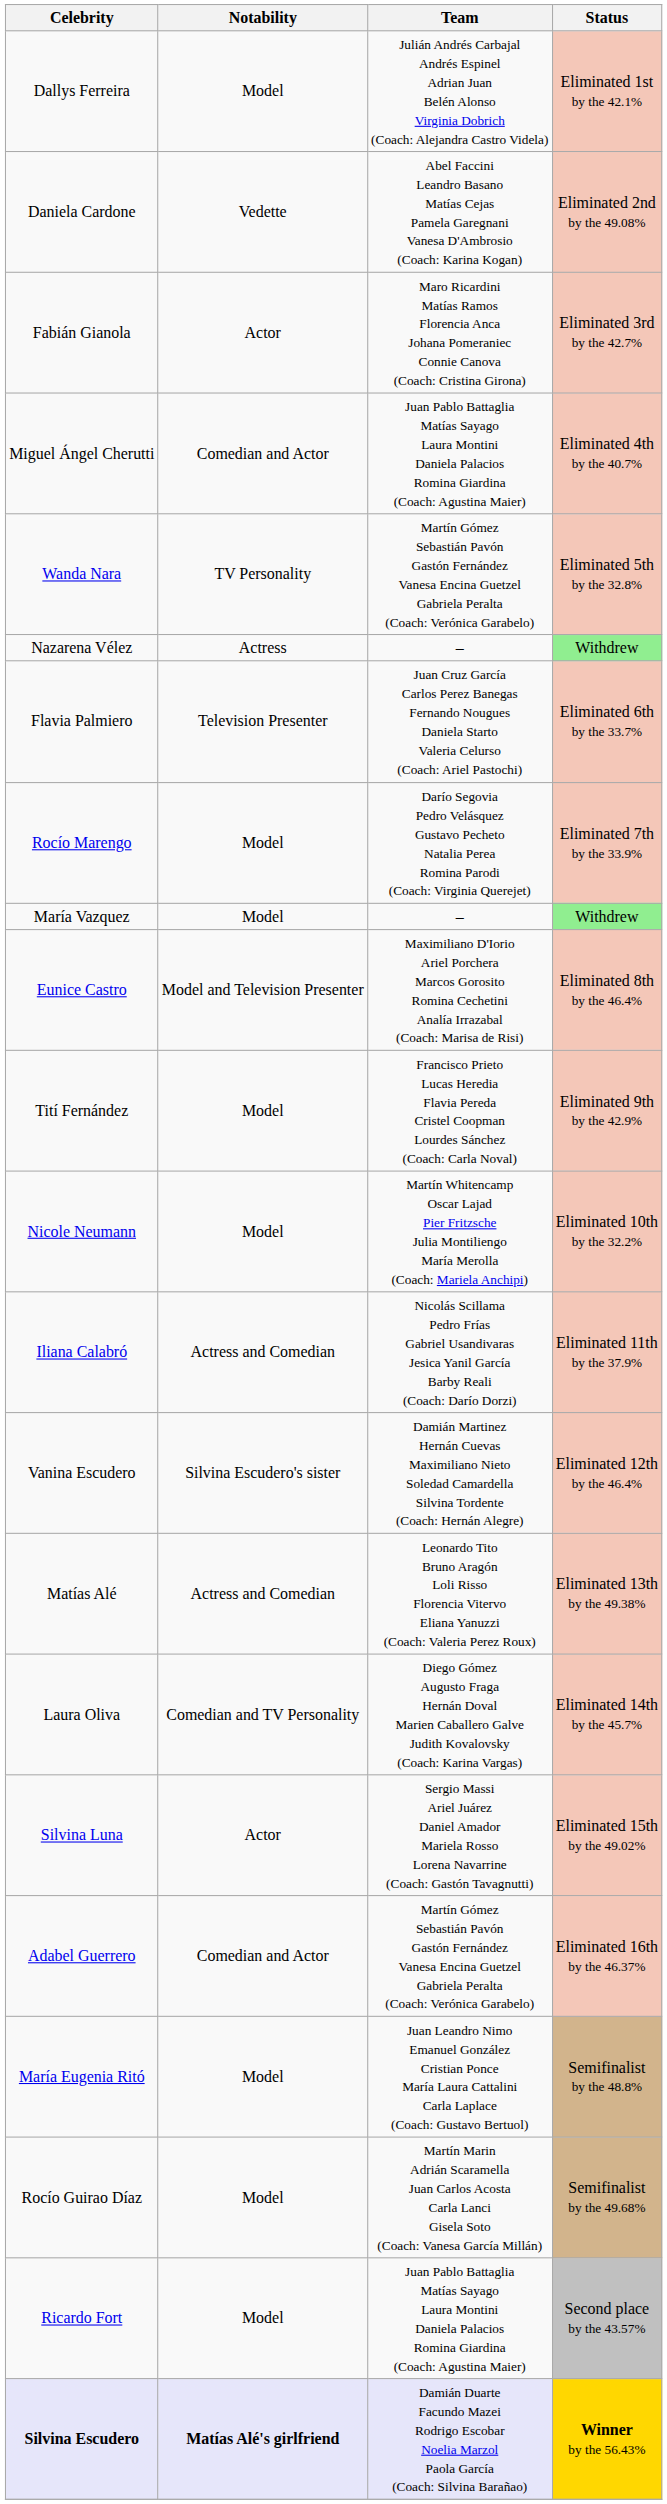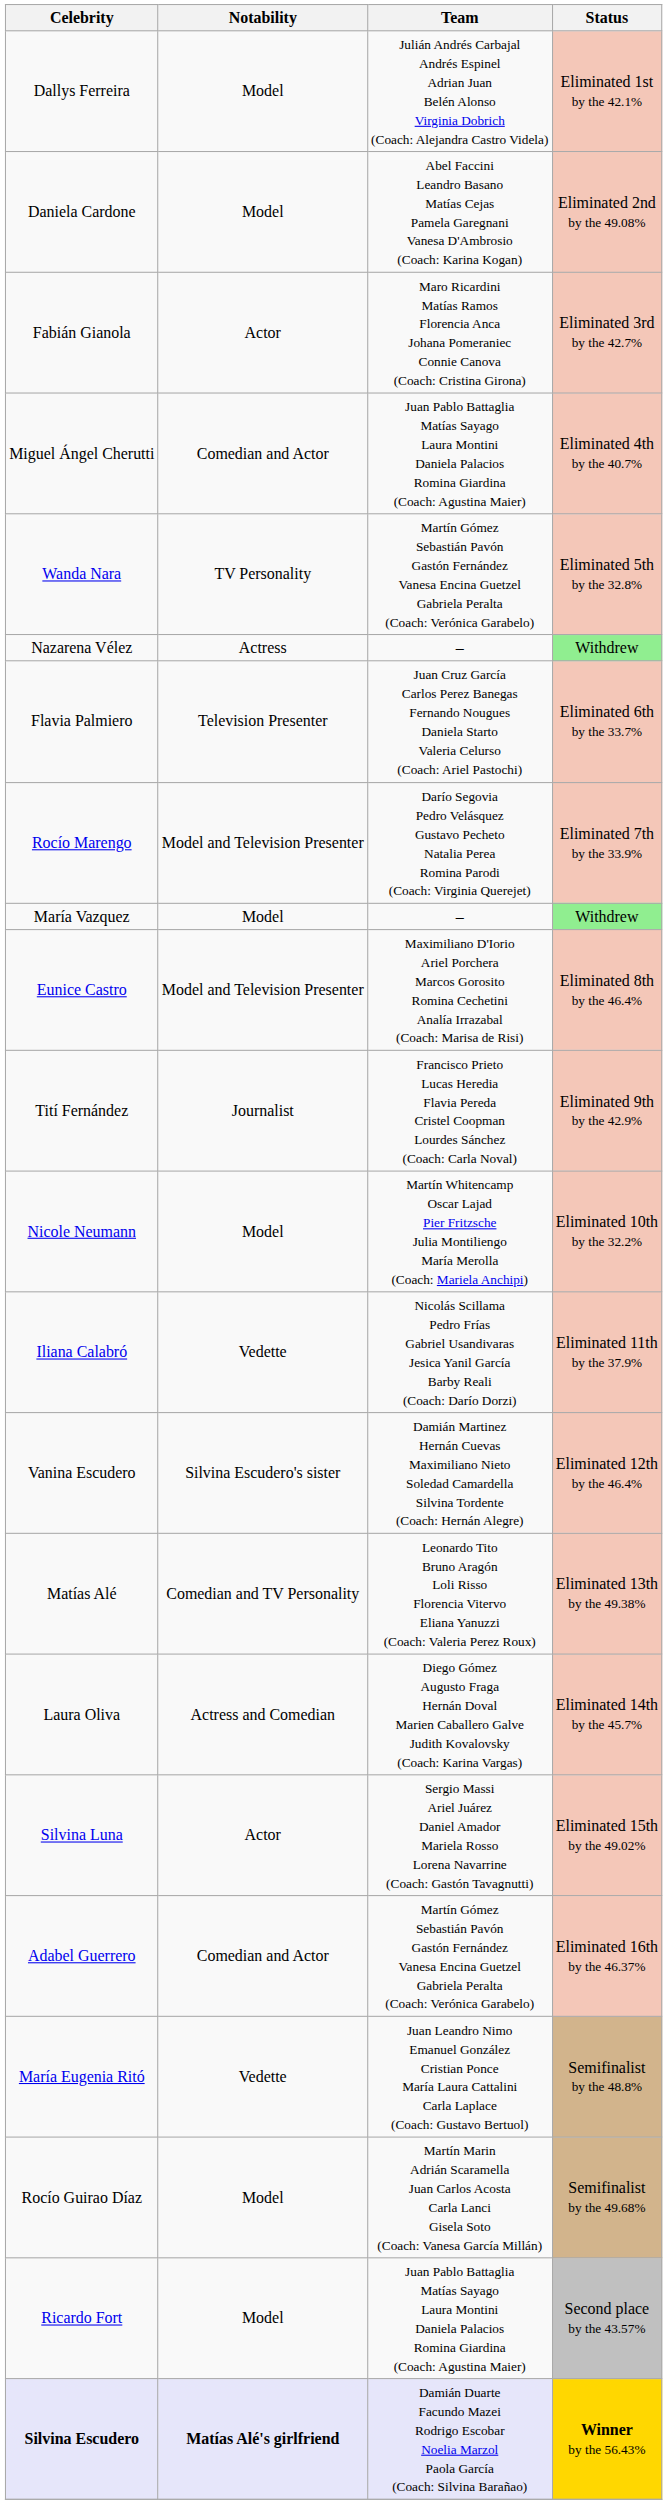 <table class="wikitable sortable" style="text-align: center; margin:auto; font-size:95%">
 <tr>
 <th>Celebrity</th>
 <th>Notability</th>
 <th>Team</th>
 <th>Status</th>
 </tr>
 <tr>
 <td>Dallys Ferreira</td>
 <td>Model</td>
 <td><small>Julián Andrés Carbajal<br>Andrés Espinel<br>Adrian Juan<br>Belén Alonso<br><a href='#'>Virginia Dobrich</a><br>(Coach: Alejandra Castro Videla)</small></td>
 <td bgcolor="#f4c7b8">Eliminated 1st<br><small>by the 42.1%</small></td>
 </tr>
 <tr>
 <td>Daniela Cardone</td>
-<td>Vedette</td>
+<td>Model</td>
 <td><small>Abel Faccini<br>Leandro Basano<br>Matías Cejas<br>Pamela Garegnani<br>Vanesa D'Ambrosio<br>(Coach: Karina Kogan)</small></td>
 <td bgcolor="#f4c7b8">Eliminated 2nd<br><small>by the 49.08%</small></td>
 </tr>
 <tr>
 <td>Fabián Gianola</td>
 <td>Actor</td>
 <td><small>Maro Ricardini<br>Matías Ramos<br>Florencia Anca<br>Johana Pomeraniec<br>Connie Canova<br>(Coach: Cristina Girona)</small></td>
 <td bgcolor="#f4c7b8">Eliminated 3rd<br><small>by the 42.7%</small></td>
 </tr>
 <tr>
 <td>Miguel Ángel Cherutti</td>
 <td>Comedian and Actor</td>
 <td><small>Juan Pablo Battaglia<br>Matías Sayago<br>Laura Montini<br>Daniela Palacios<br>Romina Giardina<br>(Coach: Agustina Maier)</small></td>
 <td bgcolor="#f4c7b8">Eliminated 4th<br><small>by the 40.7%</small></td>
 </tr>
 <tr>
 <td><a href='#'>Wanda Nara</a></td>
 <td>TV Personality</td>
 <td><small>Martín Gómez<br>Sebastián Pavón<br>Gastón Fernández<br>Vanesa Encina Guetzel<br>Gabriela Peralta<br>(Coach: Verónica Garabelo)</small></td>
 <td bgcolor="#f4c7b8">Eliminated 5th<br><small>by the 32.8%</small></td>
 </tr>
 <tr>
 <td>Nazarena Vélez</td>
 <td>Actress</td>
 <td>–</td>
 <td style="background:lightgreen;">Withdrew</td>
 </tr>
 <tr>
 <td>Flavia Palmiero</td>
 <td>Television Presenter</td>
 <td><small>Juan Cruz García<br>Carlos Perez Banegas<br>Fernando Nougues<br>Daniela Starto<br>Valeria Celurso<br>(Coach: Ariel Pastochi)</small></td>
 <td bgcolor="#f4c7b8">Eliminated 6th<br><small>by the 33.7%</small></td>
 </tr>
 <tr>
 <td><a href='#'>Rocío Marengo</a></td>
-<td>Model</td>
+<td>Model and Television Presenter</td>
 <td><small>Darío Segovia<br>Pedro Velásquez<br>Gustavo Pecheto<br>Natalia Perea<br>Romina Parodi<br>(Coach: Virginia Querejet)</small></td>
 <td bgcolor="#f4c7b8">Eliminated 7th<br><small>by the 33.9%</small></td>
 </tr>
 <tr>
 <td>María Vazquez</td>
 <td>Model</td>
 <td>–</td>
 <td style="background:lightgreen;">Withdrew</td>
 </tr>
 <tr>
 <td><a href='#'>Eunice Castro</a></td>
 <td>Model and Television Presenter</td>
 <td><small>Maximiliano D'Iorio<br>Ariel Porchera<br>Marcos Gorosito<br>Romina Cechetini<br>Analía Irrazabal<br>(Coach: Marisa de Risi)</small></td>
 <td bgcolor="#f4c7b8">Eliminated 8th<br><small>by the 46.4%</small></td>
 </tr>
 <tr>
 <td>Tití Fernández</td>
-<td>Model</td>
+<td>Journalist</td>
 <td><small>Francisco Prieto<br>Lucas Heredia<br>Flavia Pereda<br>Cristel Coopman<br>Lourdes Sánchez<br>(Coach: Carla Noval)</small></td>
 <td bgcolor="#f4c7b8">Eliminated 9th<br><small>by the 42.9%</small></td>
 </tr>
 <tr>
 <td><a href='#'>Nicole Neumann</a></td>
 <td>Model</td>
 <td><small>Martín Whitencamp<br>Oscar Lajad<br><a href='#'>Pier Fritzsche</a><br>Julia Montiliengo<br>María Merolla<br>(Coach: <a href='#'>Mariela Anchipi</a>)</small></td>
 <td bgcolor="#f4c7b8">Eliminated 10th<br><small>by the 32.2%</small></td>
 </tr>
 <tr>
 <td><a href='#'>Iliana Calabró</a></td>
-<td>Actress and Comedian</td>
+<td>Vedette</td>
 <td><small>Nicolás Scillama<br>Pedro Frías<br>Gabriel Usandivaras<br>Jesica Yanil García<br>Barby Reali<br>(Coach: Darío Dorzi)</small></td>
 <td bgcolor="#f4c7b8">Eliminated 11th<br><small>by the 37.9%</small></td>
 </tr>
 <tr>
 <td>Vanina Escudero</td>
 <td>Silvina Escudero's sister</td>
 <td><small>Damián Martinez<br>Hernán Cuevas<br>Maximiliano Nieto<br>Soledad Camardella<br>Silvina Tordente<br>(Coach: Hernán Alegre)</small></td>
 <td bgcolor="#f4c7b8">Eliminated 12th<br><small>by the 46.4%</small></td>
 </tr>
 <tr>
 <td>Matías Alé</td>
-<td>Actress and Comedian</td>
+<td>Comedian and TV Personality</td>
 <td><small>Leonardo Tito<br>Bruno Aragón<br>Loli Risso<br>Florencia Vitervo<br>Eliana Yanuzzi<br>(Coach: Valeria Perez Roux)</small></td>
 <td bgcolor="#f4c7b8">Eliminated 13th<br><small>by the 49.38%</small></td>
 </tr>
 <tr>
 <td>Laura Oliva</td>
-<td>Comedian and TV Personality</td>
+<td>Actress and Comedian</td>
 <td><small>Diego Gómez<br>Augusto Fraga<br>Hernán Doval<br>Marien Caballero Galve<br>Judith Kovalovsky<br>(Coach: Karina Vargas)</small></td>
 <td bgcolor="#f4c7b8">Eliminated 14th<br><small>by the 45.7%</small></td>
 </tr>
 <tr>
 <td><a href='#'>Silvina Luna</a></td>
 <td>Actor</td>
 <td><small>Sergio Massi<br>Ariel Juárez<br>Daniel Amador<br>Mariela Rosso<br>Lorena Navarrine<br>(Coach: Gastón Tavagnutti)</small></td>
 <td bgcolor="#f4c7b8">Eliminated 15th<br><small>by the 49.02%</small></td>
 </tr>
 <tr>
 <td><a href='#'>Adabel Guerrero</a></td>
 <td>Comedian and Actor</td>
 <td><small>Martín Gómez<br>Sebastián Pavón<br>Gastón Fernández<br>Vanesa Encina Guetzel<br>Gabriela Peralta<br>(Coach: Verónica Garabelo)</small></td>
 <td bgcolor="#f4c7b8">Eliminated 16th<br><small>by the 46.37%</small></td>
 </tr>
 <tr>
 <td><a href='#'>María Eugenia Ritó</a></td>
-<td>Model</td>
+<td>Vedette</td>
 <td><small>Juan Leandro Nimo<br>Emanuel González<br>Cristian Ponce<br>María Laura Cattalini<br>Carla Laplace<br>(Coach: Gustavo Bertuol)</small></td>
 <td bgcolor="tan">Semifinalist<br><small>by the 48.8%</small></td>
 </tr>
 <tr>
 <td>Rocío Guirao Díaz</td>
 <td>Model</td>
 <td><small>Martín Marin<br>Adrián Scaramella<br>Juan Carlos Acosta<br>Carla Lanci<br>Gisela Soto<br>(Coach: Vanesa García Millán)</small></td>
 <td bgcolor="tan">Semifinalist<br><small>by the 49.68%</small></td>
 </tr>
 <tr>
 <td><a href='#'>Ricardo Fort</a></td>
 <td>Model</td>
 <td><small>Juan Pablo Battaglia<br>Matías Sayago<br>Laura Montini<br>Daniela Palacios<br>Romina Giardina<br>(Coach: Agustina Maier)</small></td>
 <td bgcolor="silver">Second place<br><small>by the 43.57%</small></td>
 </tr>
 <tr>
 <td bgcolor="lavender"><strong>Silvina Escudero</strong></td>
 <td bgcolor="lavender"><strong>Matías Alé's girlfriend</strong></td>
 <td bgcolor="lavender"><small>Damián Duarte<br>Facundo Mazei<br>Rodrigo Escobar<br><a href='#'>Noelia Marzol</a><br>Paola García<br>(Coach: Silvina Barañao)</small></td>
 <td bgcolor="gold"><strong>Winner</strong><br><small>by the 56.43%</small></td>
 </tr>
 <tr>
 </tr>
 </table>
